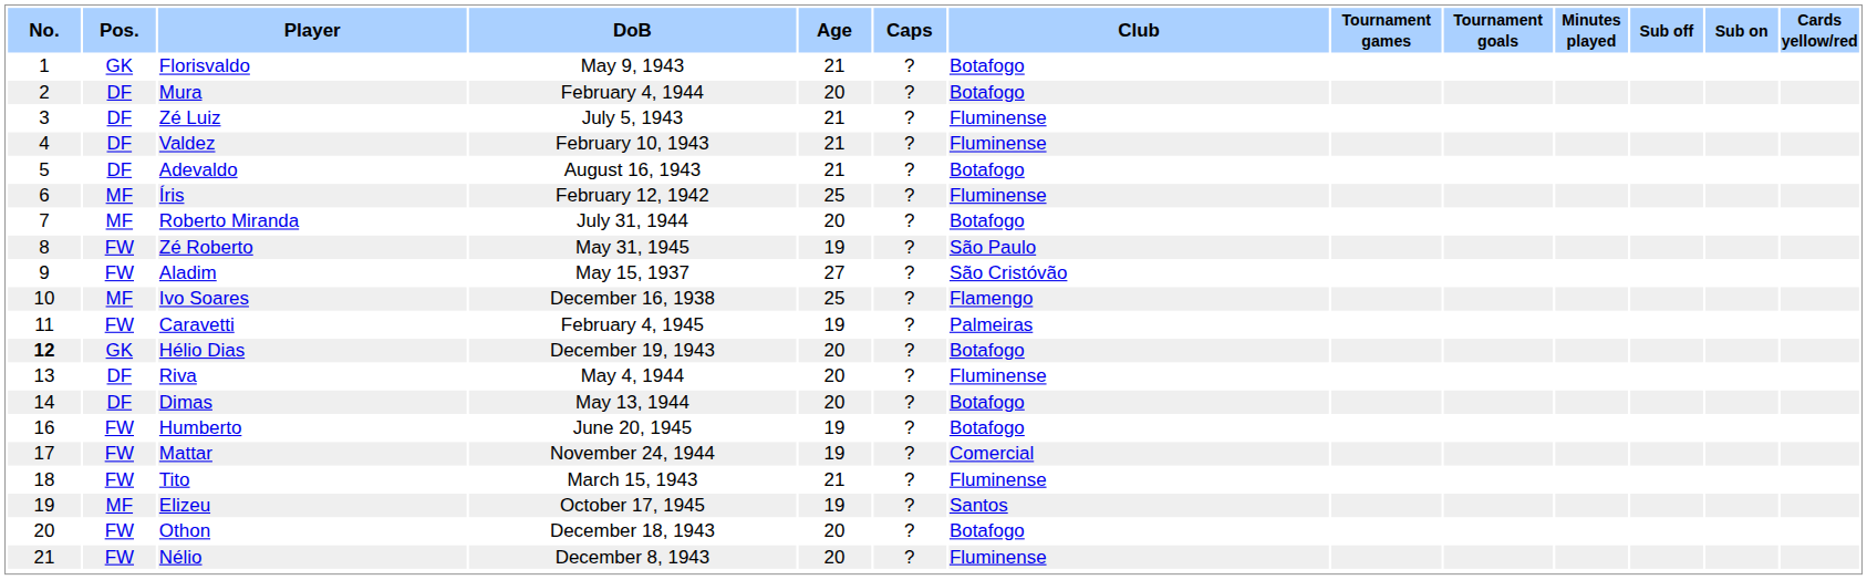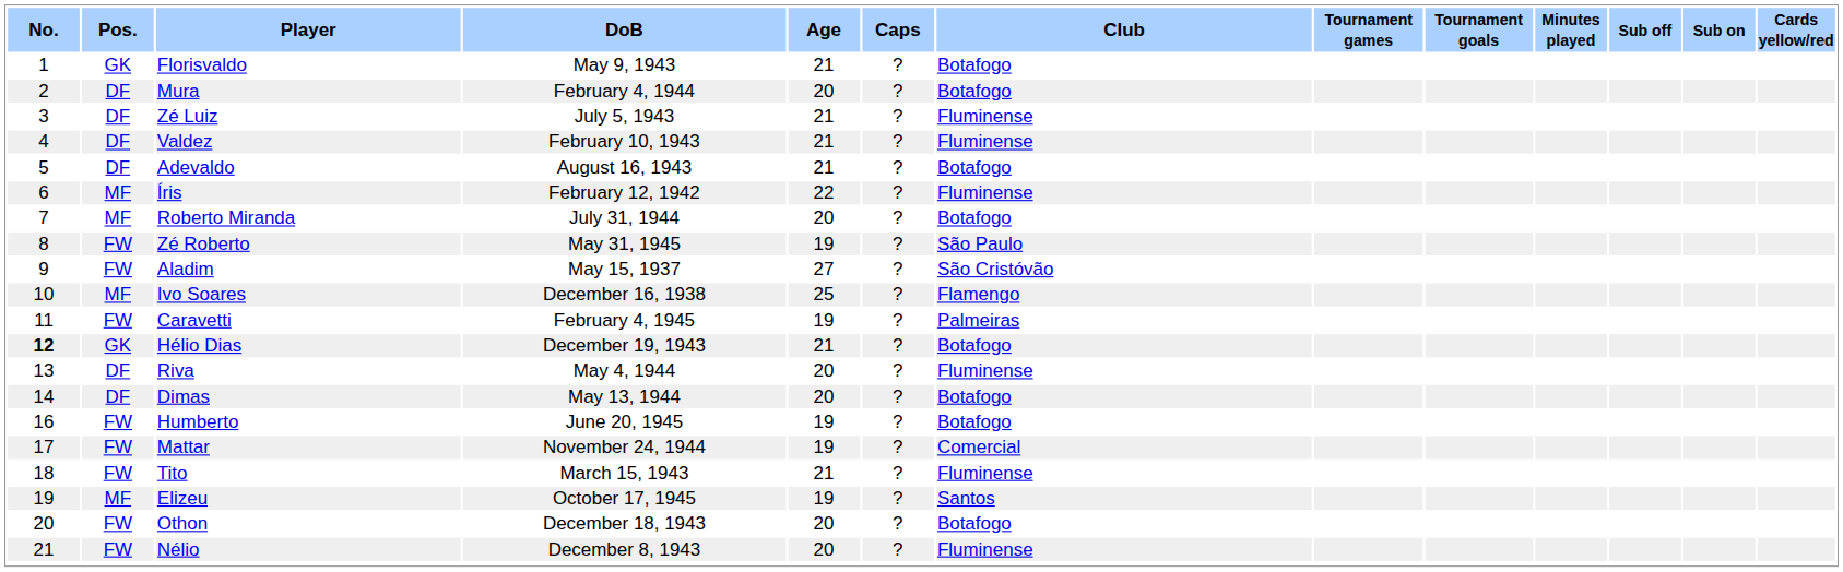 <table border="0" width="100%" style="border: 1px solid #999; background-color:#FFFFFF; text-align:center">
 <tr align="center" bgcolor="#AAD0FF">
 <th width=4%>No.</th>
 <th width=4%>Pos.</th>
 <th width=17%>Player</th>
 <th width=18%>DoB</th>
 <th width=4%>Age</th>
 <th width=4%>Caps</th>
 <th width=21%>Club</th>
 <th width=6%><small>Tournament<br>games</small></th>
 <th width=6%><small>Tournament<br>goals</small></th>
 <th width=4%><small>Minutes<br>played</small></th>
 <th width=4%><small>Sub off</small></th>
 <th width=4%><small>Sub on</small></th>
 <th width=4%><small>Cards<br>yellow/red</small></th>
 </tr>
 <tr>
 <td>1</td>
 <td><a href='#'>GK</a></td>
 <td align="left"><a href='#'>Florisvaldo</a></td>
 <td>May 9, 1943</td>
 <td>21</td>
 <td>?</td>
 <td align="left"> <a href='#'>Botafogo</a></td>
 <td></td>
 <td></td>
 <td></td>
 <td></td>
 <td></td>
 <td></td>
 </tr>
 <tr bgcolor="#EFEFEF">
 <td>2</td>
 <td><a href='#'>DF</a></td>
 <td align="left"><a href='#'>Mura</a></td>
 <td>February 4, 1944</td>
 <td>20</td>
 <td>?</td>
 <td align="left"> <a href='#'>Botafogo</a></td>
 <td></td>
 <td></td>
 <td></td>
 <td></td>
 <td></td>
 <td></td>
 </tr>
 <tr>
 <td>3</td>
 <td><a href='#'>DF</a></td>
 <td align="left"><a href='#'>Zé Luiz</a></td>
 <td>July 5, 1943</td>
 <td>21</td>
 <td>?</td>
 <td align="left"> <a href='#'>Fluminense</a></td>
 <td></td>
 <td></td>
 <td></td>
 <td></td>
 <td></td>
 <td></td>
 </tr>
 <tr bgcolor="#EFEFEF">
 <td>4</td>
 <td><a href='#'>DF</a></td>
 <td align="left"><a href='#'>Valdez</a></td>
 <td>February 10, 1943</td>
 <td>21</td>
 <td>?</td>
 <td align="left"> <a href='#'>Fluminense</a></td>
 <td></td>
 <td></td>
 <td></td>
 <td></td>
 <td></td>
 <td></td>
 </tr>
 <tr>
 <td>5</td>
 <td><a href='#'>DF</a></td>
 <td align="left"><a href='#'>Adevaldo</a></td>
 <td>August 16, 1943</td>
 <td>21</td>
 <td>?</td>
 <td align="left"> <a href='#'>Botafogo</a></td>
 <td></td>
 <td></td>
 <td></td>
 <td></td>
 <td></td>
 <td></td>
 </tr>
 <tr bgcolor="#EFEFEF">
 <td>6</td>
 <td><a href='#'>MF</a></td>
 <td align="left"><a href='#'>Íris</a></td>
 <td>February 12, 1942</td>
-<td>25</td>
+<td>22</td>
 <td>?</td>
 <td align="left"> <a href='#'>Fluminense</a></td>
 <td></td>
 <td></td>
 <td></td>
 <td></td>
 <td></td>
 <td></td>
 </tr>
 <tr>
 <td>7</td>
 <td><a href='#'>MF</a></td>
 <td align="left"><a href='#'>Roberto Miranda</a></td>
 <td>July 31, 1944</td>
 <td>20</td>
 <td>?</td>
 <td align="left"> <a href='#'>Botafogo</a></td>
 <td></td>
 <td></td>
 <td></td>
 <td></td>
 <td></td>
 <td></td>
 </tr>
 <tr bgcolor="#EFEFEF">
 <td>8</td>
 <td><a href='#'>FW</a></td>
 <td align="left"><a href='#'>Zé Roberto</a></td>
 <td>May 31, 1945</td>
 <td>19</td>
 <td>?</td>
 <td align="left"> <a href='#'>São Paulo</a></td>
 <td></td>
 <td></td>
 <td></td>
 <td></td>
 <td></td>
 <td></td>
 </tr>
 <tr>
 <td>9</td>
 <td><a href='#'>FW</a></td>
 <td align="left"><a href='#'>Aladim</a></td>
 <td>May 15, 1937</td>
 <td>27</td>
 <td>?</td>
 <td align="left"> <a href='#'>São Cristóvão</a></td>
 <td></td>
 <td></td>
 <td></td>
 <td></td>
 <td></td>
 <td></td>
 </tr>
 <tr bgcolor="#EFEFEF">
 <td>10</td>
 <td><a href='#'>MF</a></td>
 <td align="left"><a href='#'>Ivo Soares</a></td>
 <td>December 16, 1938</td>
 <td>25</td>
 <td>?</td>
 <td align="left"> <a href='#'>Flamengo</a></td>
 <td></td>
 <td></td>
 <td></td>
 <td></td>
 <td></td>
 <td></td>
 </tr>
 <tr>
 <td>11</td>
 <td><a href='#'>FW</a></td>
 <td align="left"><a href='#'>Caravetti</a></td>
 <td>February 4, 1945</td>
 <td>19</td>
 <td>?</td>
 <td align="left"> <a href='#'>Palmeiras</a></td>
 <td></td>
 <td></td>
 <td></td>
 <td></td>
 <td></td>
 <td></td>
 </tr>
 <tr bgcolor="#EFEFEF">
 <td><strong>12</strong></td>
 <td><a href='#'>GK</a></td>
 <td align="left"><a href='#'>Hélio Dias</a></td>
 <td>December 19, 1943</td>
-<td>20</td>
+<td>21</td>
 <td>?</td>
 <td align="left"> <a href='#'>Botafogo</a></td>
 <td></td>
 <td></td>
 <td></td>
 <td></td>
 <td></td>
 <td></td>
 </tr>
 <tr>
 <td>13</td>
 <td><a href='#'>DF</a></td>
 <td align="left"><a href='#'>Riva</a></td>
 <td>May 4, 1944</td>
 <td>20</td>
 <td>?</td>
 <td align="left"> <a href='#'>Fluminense</a></td>
 <td></td>
 <td></td>
 <td></td>
 <td></td>
 <td></td>
 <td></td>
 </tr>
 <tr bgcolor="#EFEFEF">
 <td>14</td>
 <td><a href='#'>DF</a></td>
 <td align="left"><a href='#'>Dimas</a></td>
 <td>May 13, 1944</td>
 <td>20</td>
 <td>?</td>
 <td align="left"> <a href='#'>Botafogo</a></td>
 <td></td>
 <td></td>
 <td></td>
 <td></td>
 <td></td>
 <td></td>
 </tr>
 <tr>
 <td>16</td>
 <td><a href='#'>FW</a></td>
 <td align="left"><a href='#'>Humberto</a></td>
 <td>June 20, 1945</td>
 <td>19</td>
 <td>?</td>
 <td align="left"> <a href='#'>Botafogo</a></td>
 <td></td>
 <td></td>
 <td></td>
 <td></td>
 <td></td>
 <td></td>
 </tr>
 <tr bgcolor="#EFEFEF">
 <td>17</td>
 <td><a href='#'>FW</a></td>
 <td align="left"><a href='#'>Mattar</a></td>
 <td>November 24, 1944</td>
 <td>19</td>
 <td>?</td>
 <td align="left"> <a href='#'>Comercial</a></td>
 <td></td>
 <td></td>
 <td></td>
 <td></td>
 <td></td>
 <td></td>
 </tr>
 <tr>
 <td>18</td>
 <td><a href='#'>FW</a></td>
 <td align="left"><a href='#'>Tito</a></td>
 <td>March 15, 1943</td>
 <td>21</td>
 <td>?</td>
 <td align="left"> <a href='#'>Fluminense</a></td>
 <td></td>
 <td></td>
 <td></td>
 <td></td>
 <td></td>
 <td></td>
 </tr>
 <tr bgcolor="#EFEFEF">
 <td>19</td>
 <td><a href='#'>MF</a></td>
 <td align="left"><a href='#'>Elizeu</a></td>
 <td>October 17, 1945</td>
 <td>19</td>
 <td>?</td>
 <td align="left"> <a href='#'>Santos</a></td>
 <td></td>
 <td></td>
 <td></td>
 <td></td>
 <td></td>
 <td></td>
 </tr>
 <tr>
 <td>20</td>
 <td><a href='#'>FW</a></td>
 <td align="left"><a href='#'>Othon</a></td>
 <td>December 18, 1943</td>
 <td>20</td>
 <td>?</td>
 <td align="left"> <a href='#'>Botafogo</a></td>
 <td></td>
 <td></td>
 <td></td>
 <td></td>
 <td></td>
 <td></td>
 </tr>
 <tr bgcolor="#EFEFEF">
 <td>21</td>
 <td><a href='#'>FW</a></td>
 <td align="left"><a href='#'>Nélio</a></td>
 <td>December 8, 1943</td>
 <td>20</td>
 <td>?</td>
 <td align="left"> <a href='#'>Fluminense</a></td>
 <td></td>
 <td></td>
 <td></td>
 <td></td>
 <td></td>
 <td></td>
 </tr>
 <tr>
 </tr>
 </table>
